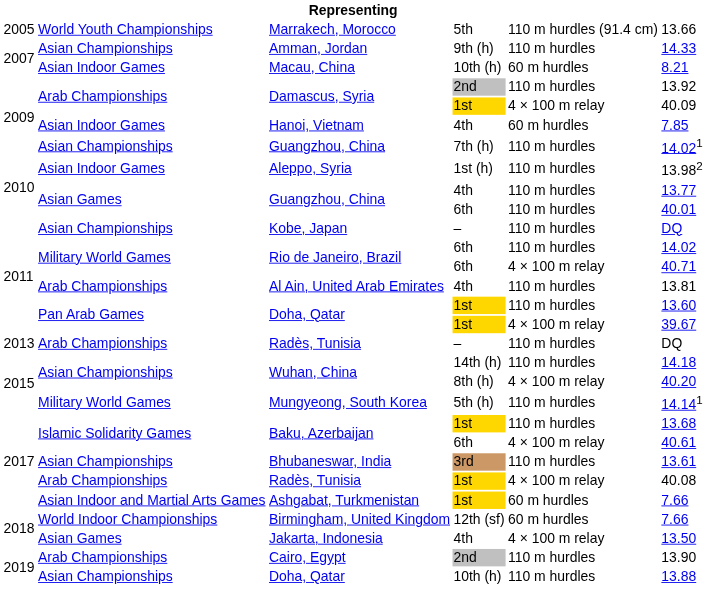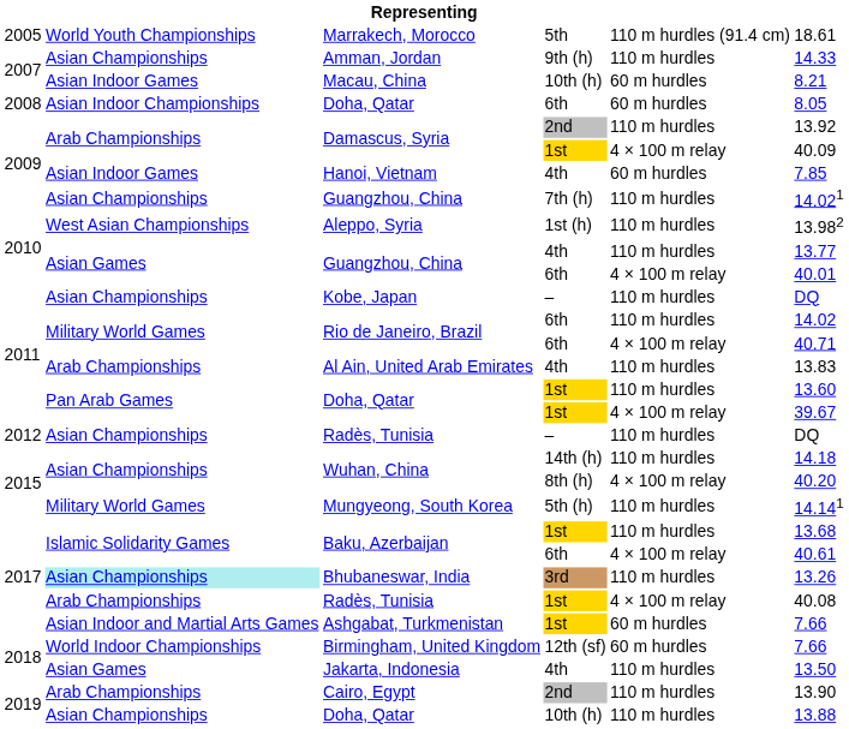 <table>
 <tr>
 <th colspan="6">Representing </th>
 </tr>
 <tr>
 <td>2005</td>
 <td><a href='#'>World Youth Championships</a></td>
 <td><a href='#'>Marrakech, Morocco</a></td>
 <td>5th</td>
 <td>110 m hurdles (91.4 cm)</td>
-<td>13.66</td>
+<td>18.61</td>
 </tr>
 <tr>
 <td rowspan=2>2007</td>
 <td><a href='#'>Asian Championships</a></td>
 <td><a href='#'>Amman, Jordan</a></td>
 <td>9th (h)</td>
 <td>110 m hurdles</td>
 <td><a href='#'>14.33</a></td>
 </tr>
 <tr>
 <td><a href='#'>Asian Indoor Games</a></td>
 <td><a href='#'>Macau, China</a></td>
 <td>10th (h)</td>
 <td>60 m hurdles</td>
 <td><a href='#'>8.21</a></td>
+</tr>
+<tr>
+<td>2008</td>
+<td><a href='#'>Asian Indoor Championships</a></td>
+<td><a href='#'>Doha, Qatar</a></td>
+<td>6th</td>
+<td>60 m hurdles</td>
+<td><a href='#'>8.05</a></td>
 </tr>
 <tr>
 <td rowspan=4>2009</td>
 <td rowspan=2><a href='#'>Arab Championships</a></td>
 <td rowspan=2><a href='#'>Damascus, Syria</a></td>
 <td bgcolor=silver>2nd</td>
 <td>110 m hurdles</td>
 <td>13.92</td>
 </tr>
 <tr>
 <td bgcolor=gold>1st</td>
 <td>4 × 100 m relay</td>
 <td>40.09</td>
 </tr>
 <tr>
 <td><a href='#'>Asian Indoor Games</a></td>
 <td><a href='#'>Hanoi, Vietnam</a></td>
 <td>4th</td>
 <td>60 m hurdles</td>
 <td><a href='#'>7.85</a></td>
 </tr>
 <tr>
 <td><a href='#'>Asian Championships</a></td>
 <td><a href='#'>Guangzhou, China</a></td>
 <td>7th (h)</td>
 <td>110 m hurdles</td>
 <td><a href='#'>14.02</a><sup>1</sup></td>
 </tr>
 <tr>
 <td rowspan=3>2010</td>
-<td><a href='#'>Asian Indoor Games</a></td>
+<td><a href='#'>West Asian Championships</a></td>
 <td><a href='#'>Aleppo, Syria</a></td>
 <td>1st (h)</td>
 <td>110 m hurdles</td>
 <td>13.98<sup>2</sup></td>
 </tr>
 <tr>
 <td rowspan=2><a href='#'>Asian Games</a></td>
 <td rowspan=2><a href='#'>Guangzhou, China</a></td>
 <td>4th</td>
 <td>110 m hurdles</td>
 <td><a href='#'>13.77</a></td>
 </tr>
 <tr>
 <td>6th</td>
-<td>110 m hurdles</td>
+<td>4 × 100 m relay</td>
 <td><a href='#'>40.01</a></td>
 </tr>
 <tr>
 <td rowspan=6>2011</td>
 <td><a href='#'>Asian Championships</a></td>
 <td><a href='#'>Kobe, Japan</a></td>
 <td>–</td>
 <td>110 m hurdles</td>
 <td><a href='#'>DQ</a></td>
 </tr>
 <tr>
 <td rowspan=2><a href='#'>Military World Games</a></td>
 <td rowspan=2><a href='#'>Rio de Janeiro, Brazil</a></td>
 <td>6th</td>
 <td>110 m hurdles</td>
 <td><a href='#'>14.02</a></td>
 </tr>
 <tr>
 <td>6th</td>
 <td>4 × 100 m relay</td>
 <td><a href='#'>40.71</a></td>
 </tr>
 <tr>
 <td><a href='#'>Arab Championships</a></td>
 <td><a href='#'>Al Ain, United Arab Emirates</a></td>
 <td>4th</td>
 <td>110 m hurdles</td>
-<td>13.81</td>
+<td>13.83</td>
 </tr>
 <tr>
 <td rowspan=2><a href='#'>Pan Arab Games</a></td>
 <td rowspan=2><a href='#'>Doha, Qatar</a></td>
 <td bgcolor=gold>1st</td>
 <td>110 m hurdles</td>
 <td><a href='#'>13.60</a></td>
 </tr>
 <tr>
 <td bgcolor=gold>1st</td>
 <td>4 × 100 m relay</td>
 <td><a href='#'>39.67</a></td>
 </tr>
 <tr>
-<td>2013</td>
-<td><a href='#'>Arab Championships</a></td>
+<td>2012</td>
+<td><a href='#'>Asian Championships</a></td>
 <td><a href='#'>Radès, Tunisia</a></td>
 <td>–</td>
 <td>110 m hurdles</td>
 <td>DQ</td>
 </tr>
 <tr>
 <td rowspan=3>2015</td>
 <td rowspan=2><a href='#'>Asian Championships</a></td>
 <td rowspan=2><a href='#'>Wuhan, China</a></td>
 <td>14th (h)</td>
 <td>110 m hurdles</td>
 <td><a href='#'>14.18</a></td>
 </tr>
 <tr>
 <td>8th (h)</td>
 <td>4 × 100 m relay</td>
 <td><a href='#'>40.20</a></td>
 </tr>
 <tr>
 <td><a href='#'>Military World Games</a></td>
 <td><a href='#'>Mungyeong, South Korea</a></td>
 <td>5th (h)</td>
 <td>110 m hurdles</td>
 <td><a href='#'>14.14</a><sup>1</sup></td>
 </tr>
 <tr>
 <td rowspan=5>2017</td>
 <td rowspan=2><a href='#'>Islamic Solidarity Games</a></td>
 <td rowspan=2><a href='#'>Baku, Azerbaijan</a></td>
 <td bgcolor=gold>1st</td>
 <td>110 m hurdles</td>
 <td><a href='#'>13.68</a></td>
 </tr>
 <tr>
 <td>6th</td>
 <td>4 × 100 m relay</td>
 <td><a href='#'>40.61</a></td>
 </tr>
 <tr>
-<td><a href='#'>Asian Championships</a></td>
+<td style="background: paleturquoise;"><a href='#'>Asian Championships</a></td>
 <td><a href='#'>Bhubaneswar, India</a></td>
 <td bgcolor=cc9966>3rd</td>
 <td>110 m hurdles</td>
-<td><a href='#'>13.61</a></td>
+<td><a href='#'>13.26</a></td>
 </tr>
 <tr>
 <td><a href='#'>Arab Championships</a></td>
 <td><a href='#'>Radès, Tunisia</a></td>
 <td bgcolor=gold>1st</td>
 <td>4 × 100 m relay</td>
 <td>40.08</td>
 </tr>
 <tr>
 <td><a href='#'>Asian Indoor and Martial Arts Games</a></td>
 <td><a href='#'>Ashgabat, Turkmenistan</a></td>
 <td bgcolor=gold>1st</td>
 <td>60 m hurdles</td>
 <td><a href='#'>7.66</a></td>
 </tr>
 <tr>
 <td rowspan=2>2018</td>
 <td><a href='#'>World Indoor Championships</a></td>
 <td><a href='#'>Birmingham, United Kingdom</a></td>
 <td>12th (sf)</td>
 <td>60 m hurdles</td>
 <td><a href='#'>7.66</a></td>
 </tr>
 <tr>
 <td><a href='#'>Asian Games</a></td>
 <td><a href='#'>Jakarta, Indonesia</a></td>
 <td>4th</td>
-<td>4 × 100 m relay</td>
+<td>110 m hurdles</td>
 <td><a href='#'>13.50</a></td>
 </tr>
 <tr>
 <td rowspan=2>2019</td>
 <td><a href='#'>Arab Championships</a></td>
 <td><a href='#'>Cairo, Egypt</a></td>
 <td bgcolor=silver>2nd</td>
 <td>110 m hurdles</td>
 <td>13.90</td>
 </tr>
 <tr>
 <td><a href='#'>Asian Championships</a></td>
 <td><a href='#'>Doha, Qatar</a></td>
 <td>10th (h)</td>
 <td>110 m hurdles</td>
 <td><a href='#'>13.88</a></td>
 </tr>
 </table>
